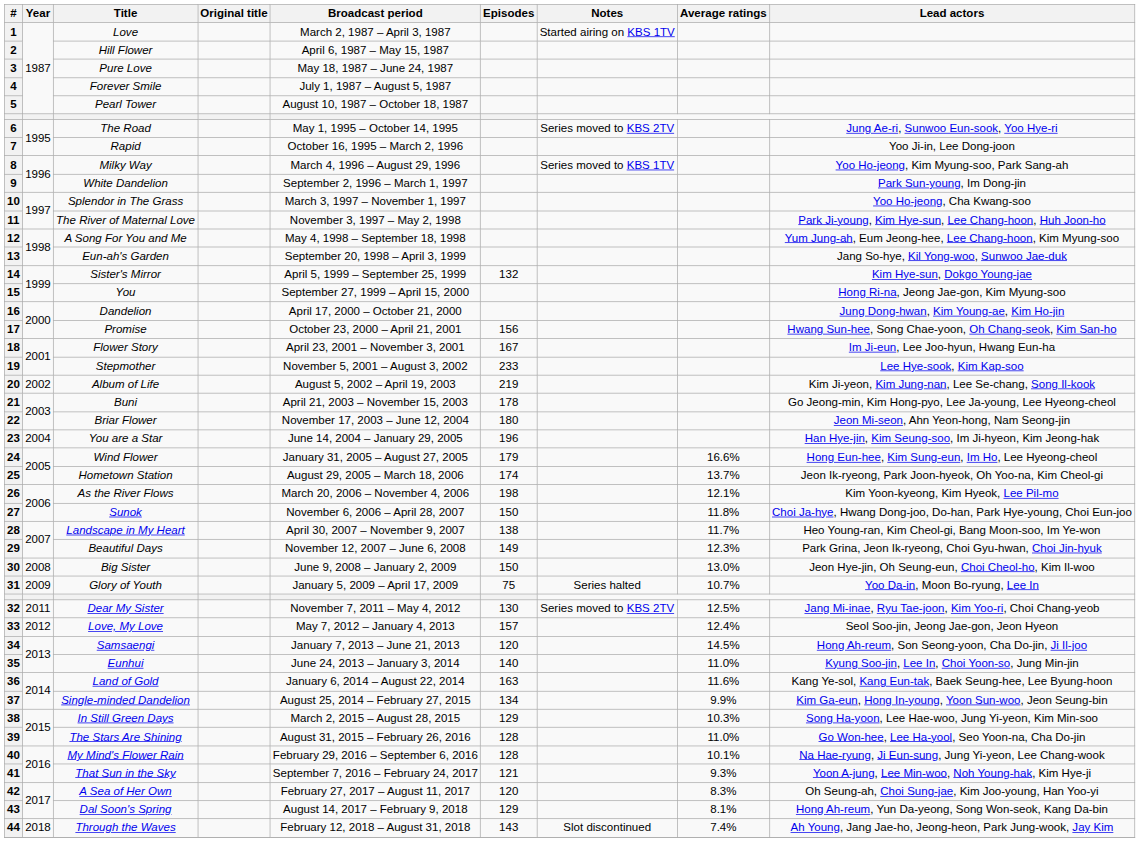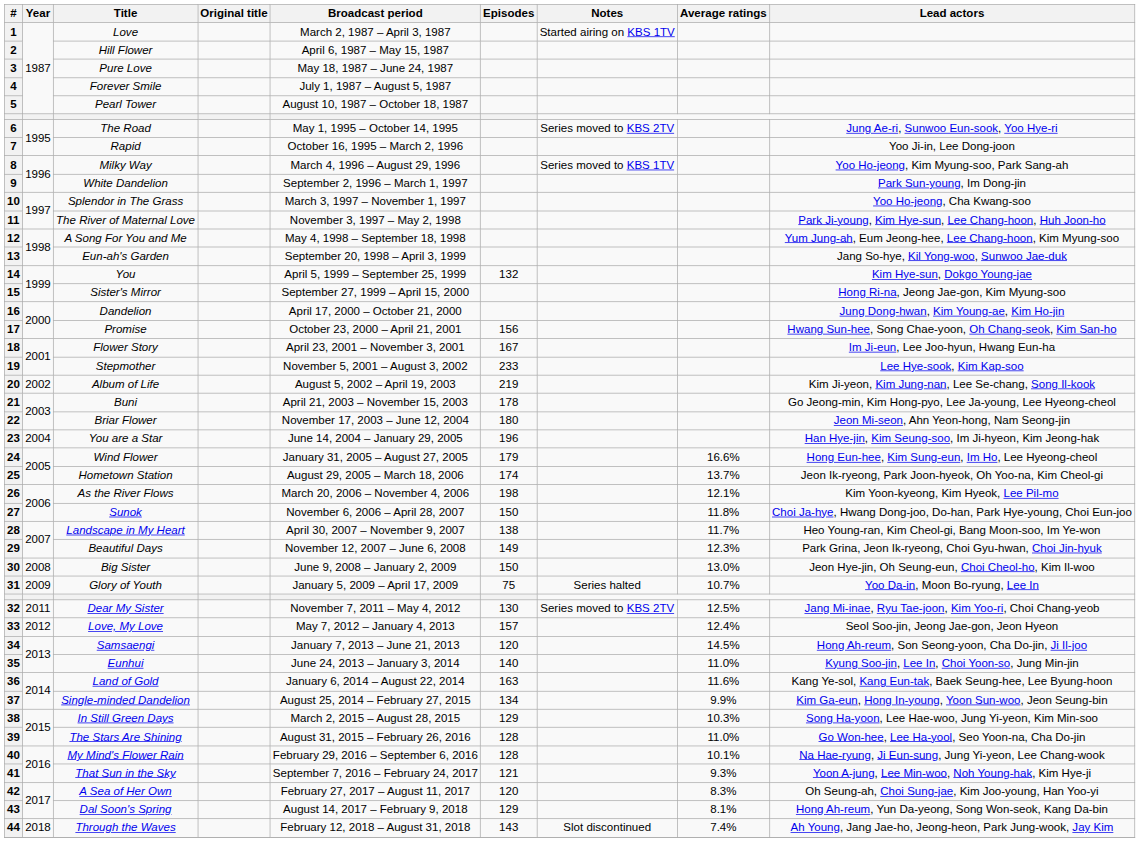 <table class="wikitable sortable" style="text-align:center">
 <tr>
 <th>#</th>
 <th>Year</th>
 <th>Title</th>
 <th>Original title</th>
 <th>Broadcast period</th>
 <th>Episodes</th>
 <th>Notes</th>
 <th>Average ratings</th>
 <th>Lead actors</th>
 </tr>
 <tr>
 <th>1</th>
 <td rowspan="5">1987</td>
 <td><em>Love</em></td>
 <td></td>
 <td>March 2, 1987 – April 3, 1987</td>
 <td></td>
 <td>Started airing on <a href='#'>KBS 1TV</a></td>
 <td></td>
 <td></td>
 </tr>
 <tr>
 <th>2</th>
 <td><em>Hill Flower</em></td>
 <td></td>
 <td>April 6, 1987 – May 15, 1987</td>
 <td></td>
 <td></td>
 <td></td>
 <td></td>
 </tr>
 <tr>
 <th>3</th>
 <td><em>Pure Love</em></td>
 <td></td>
 <td>May 18, 1987 – June 24, 1987</td>
 <td></td>
 <td></td>
 <td></td>
 <td></td>
 </tr>
 <tr>
 <th>4</th>
 <td><em>Forever Smile</em></td>
 <td></td>
 <td>July 1, 1987 – August 5, 1987</td>
 <td></td>
 <td></td>
 <td></td>
 <td></td>
 </tr>
 <tr>
 <th>5</th>
 <td><em>Pearl Tower</em></td>
 <td></td>
 <td>August 10, 1987 – October 18, 1987</td>
 <td></td>
 <td></td>
 <td></td>
 <td></td>
 </tr>
 <tr>
 <th></th>
 <th></th>
 <th></th>
 <th></th>
 <th></th>
 <th></th>
 </tr>
 <tr>
 <th>6</th>
 <td rowspan="2">1995</td>
 <td><em>The Road</em></td>
 <td></td>
 <td>May 1, 1995 – October 14, 1995</td>
 <td></td>
 <td>Series moved to <a href='#'>KBS 2TV</a></td>
 <td></td>
 <td><a href='#'>Jung Ae-ri</a>, <a href='#'>Sunwoo Eun-sook</a>, <a href='#'>Yoo Hye-ri</a></td>
 </tr>
 <tr>
 <th>7</th>
 <td><em>Rapid</em></td>
 <td></td>
 <td>October 16, 1995 – March 2, 1996</td>
 <td></td>
 <td></td>
 <td></td>
 <td>Yoo Ji-in, Lee Dong-joon</td>
 </tr>
 <tr>
 <th>8</th>
 <td rowspan="2">1996</td>
 <td><em>Milky Way</em></td>
 <td></td>
 <td>March 4, 1996 – August 29, 1996</td>
 <td></td>
 <td>Series moved to <a href='#'>KBS 1TV</a></td>
 <td></td>
 <td><a href='#'>Yoo Ho-jeong</a>, Kim Myung-soo, Park Sang-ah</td>
 </tr>
 <tr>
 <th>9</th>
 <td><em>White Dandelion</em></td>
 <td></td>
 <td>September 2, 1996 – March 1, 1997</td>
 <td></td>
 <td></td>
 <td></td>
 <td><a href='#'>Park Sun-young</a>, Im Dong-jin</td>
 </tr>
 <tr>
 <th>10</th>
 <td rowspan="2">1997</td>
 <td><em>Splendor in The Grass</em></td>
 <td></td>
 <td>March 3, 1997 – November 1, 1997</td>
 <td></td>
 <td></td>
 <td></td>
 <td><a href='#'>Yoo Ho-jeong</a>, Cha Kwang-soo</td>
 </tr>
 <tr>
 <th>11</th>
 <td><em>The River of Maternal Love</em></td>
 <td></td>
 <td>November 3, 1997 – May 2, 1998</td>
 <td></td>
 <td></td>
 <td></td>
 <td><a href='#'>Park Ji-young</a>, <a href='#'>Kim Hye-sun</a>, <a href='#'>Lee Chang-hoon</a>, <a href='#'>Huh Joon-ho</a></td>
 </tr>
 <tr>
 <th>12</th>
 <td rowspan="2">1998</td>
 <td><em>A Song For You and Me</em></td>
 <td></td>
 <td>May 4, 1998 – September 18, 1998</td>
 <td></td>
 <td></td>
 <td></td>
 <td><a href='#'>Yum Jung-ah</a>, Eum Jeong-hee, <a href='#'>Lee Chang-hoon</a>, Kim Myung-soo</td>
 </tr>
 <tr>
 <th>13</th>
 <td><em>Eun-ah's Garden</em></td>
 <td></td>
 <td>September 20, 1998 – April 3, 1999</td>
 <td></td>
 <td></td>
 <td></td>
 <td>Jang So-hye, <a href='#'>Kil Yong-woo</a>, <a href='#'>Sunwoo Jae-duk</a></td>
 </tr>
 <tr>
 <th>14</th>
 <td rowspan="2">1999</td>
-<td><em>Sister's Mirror</em></td>
+<td><em>You</em></td>
 <td></td>
 <td>April 5, 1999 – September 25, 1999</td>
 <td>132</td>
 <td></td>
 <td></td>
 <td><a href='#'>Kim Hye-sun</a>, <a href='#'>Dokgo Young-jae</a></td>
 </tr>
 <tr>
 <th>15</th>
-<td><em>You</em></td>
+<td><em>Sister's Mirror</em></td>
 <td></td>
 <td>September 27, 1999 – April 15, 2000</td>
 <td></td>
 <td></td>
 <td></td>
 <td><a href='#'>Hong Ri-na</a>, Jeong Jae-gon, Kim Myung-soo</td>
 </tr>
 <tr>
 <th>16</th>
 <td rowspan="2">2000</td>
 <td><em>Dandelion</em></td>
 <td></td>
 <td>April 17, 2000 – October 21, 2000</td>
 <td></td>
 <td></td>
 <td></td>
 <td><a href='#'>Jung Dong-hwan</a>, <a href='#'>Kim Young-ae</a>, <a href='#'>Kim Ho-jin</a></td>
 </tr>
 <tr>
 <th>17</th>
 <td><em>Promise</em></td>
 <td></td>
 <td>October 23, 2000 – April 21, 2001</td>
 <td>156</td>
 <td></td>
 <td></td>
 <td><a href='#'>Hwang Sun-hee</a>, Song Chae-yoon, <a href='#'>Oh Chang-seok</a>, <a href='#'>Kim San-ho</a></td>
 </tr>
 <tr>
 <th>18</th>
 <td rowspan="2">2001</td>
 <td><em>Flower Story</em></td>
 <td></td>
 <td>April 23, 2001 – November 3, 2001</td>
 <td>167</td>
 <td></td>
 <td></td>
 <td><a href='#'>Im Ji-eun</a>, Lee Joo-hyun, Hwang Eun-ha</td>
 </tr>
 <tr>
 <th>19</th>
 <td><em>Stepmother</em></td>
 <td></td>
 <td>November 5, 2001 – August 3, 2002</td>
 <td>233</td>
 <td></td>
 <td></td>
 <td><a href='#'>Lee Hye-sook</a>, <a href='#'>Kim Kap-soo</a></td>
 </tr>
 <tr>
 <th>20</th>
 <td>2002</td>
 <td><em>Album of Life</em></td>
 <td></td>
 <td>August 5, 2002 – April 19, 2003</td>
 <td>219</td>
 <td></td>
 <td></td>
 <td>Kim Ji-yeon, <a href='#'>Kim Jung-nan</a>, Lee Se-chang, <a href='#'>Song Il-kook</a></td>
 </tr>
 <tr>
 <th>21</th>
 <td rowspan="2">2003</td>
 <td><em>Buni</em></td>
 <td></td>
 <td>April 21, 2003 – November 15, 2003</td>
 <td>178</td>
 <td></td>
 <td></td>
 <td>Go Jeong-min, Kim Hong-pyo, Lee Ja-young, Lee Hyeong-cheol</td>
 </tr>
 <tr>
 <th>22</th>
 <td><em>Briar Flower</em></td>
 <td></td>
 <td>November 17, 2003 – June 12, 2004</td>
 <td>180</td>
 <td></td>
 <td></td>
 <td><a href='#'>Jeon Mi-seon</a>, Ahn Yeon-hong, Nam Seong-jin</td>
 </tr>
 <tr>
 <th>23</th>
 <td>2004</td>
 <td><em>You are a Star</em></td>
 <td></td>
 <td>June 14, 2004 – January 29, 2005</td>
 <td>196</td>
 <td></td>
 <td></td>
 <td><a href='#'>Han Hye-jin</a>, <a href='#'>Kim Seung-soo</a>, Im Ji-hyeon, Kim Jeong-hak</td>
 </tr>
 <tr>
 <th>24</th>
 <td rowspan="2">2005</td>
 <td><em>Wind Flower</em></td>
 <td></td>
 <td>January 31, 2005 – August 27, 2005</td>
 <td>179</td>
 <td></td>
 <td>16.6%</td>
 <td><a href='#'>Hong Eun-hee</a>, <a href='#'>Kim Sung-eun</a>, <a href='#'>Im Ho</a>, Lee Hyeong-cheol</td>
 </tr>
 <tr>
 <th>25</th>
 <td><em>Hometown Station</em></td>
 <td></td>
 <td>August 29, 2005 – March 18, 2006</td>
 <td>174</td>
 <td></td>
 <td>13.7%</td>
 <td>Jeon Ik-ryeong, Park Joon-hyeok, Oh Yoo-na, Kim Cheol-gi</td>
 </tr>
 <tr>
 <th>26</th>
 <td rowspan="2">2006</td>
 <td><em>As the River Flows</em></td>
 <td></td>
 <td>March 20, 2006 – November 4, 2006</td>
 <td>198</td>
 <td></td>
 <td>12.1%</td>
 <td>Kim Yoon-kyeong, Kim Hyeok, <a href='#'>Lee Pil-mo</a></td>
 </tr>
 <tr>
 <th>27</th>
 <td><em><a href='#'>Sunok</a></em></td>
 <td></td>
 <td>November 6, 2006 – April 28, 2007</td>
 <td>150</td>
 <td></td>
 <td>11.8%</td>
 <td><a href='#'>Choi Ja-hye</a>, Hwang Dong-joo, Do-han, Park Hye-young, Choi Eun-joo</td>
 </tr>
 <tr>
 <th>28</th>
 <td rowspan="2">2007</td>
 <td><em><a href='#'>Landscape in My Heart</a></em></td>
 <td></td>
 <td>April 30, 2007 – November 9, 2007</td>
 <td>138</td>
 <td></td>
 <td>11.7%</td>
 <td>Heo Young-ran, Kim Cheol-gi, Bang Moon-soo, Im Ye-won</td>
 </tr>
 <tr>
 <th>29</th>
 <td><em>Beautiful Days</em></td>
 <td></td>
 <td>November 12, 2007 – June 6, 2008</td>
 <td>149</td>
 <td></td>
 <td>12.3%</td>
 <td>Park Grina, Jeon Ik-ryeong, Choi Gyu-hwan, <a href='#'>Choi Jin-hyuk</a></td>
 </tr>
 <tr>
 <th>30</th>
 <td>2008</td>
 <td><em>Big Sister</em></td>
 <td></td>
 <td>June 9, 2008 – January 2, 2009</td>
 <td>150</td>
 <td></td>
 <td>13.0%</td>
 <td>Jeon Hye-jin, Oh Seung-eun, <a href='#'>Choi Cheol-ho</a>, Kim Il-woo</td>
 </tr>
 <tr>
 <th>31</th>
 <td>2009</td>
 <td><em>Glory of Youth</em></td>
 <td></td>
 <td>January 5, 2009 – April 17, 2009</td>
 <td>75</td>
 <td>Series halted</td>
 <td>10.7%</td>
 <td><a href='#'>Yoo Da-in</a>, Moon Bo-ryung, <a href='#'>Lee In</a></td>
 </tr>
 <tr>
 <th></th>
 <th></th>
 <th></th>
 <th></th>
 <th></th>
 <th></th>
 </tr>
 <tr>
 <th>32</th>
 <td>2011</td>
 <td><em><a href='#'>Dear My Sister</a></em></td>
 <td></td>
 <td>November 7, 2011 – May 4, 2012</td>
 <td>130</td>
 <td>Series moved to <a href='#'>KBS 2TV</a></td>
 <td>12.5%</td>
 <td><a href='#'>Jang Mi-inae</a>, <a href='#'>Ryu Tae-joon</a>, <a href='#'>Kim Yoo-ri</a>, Choi Chang-yeob</td>
 </tr>
 <tr>
 <th>33</th>
 <td>2012</td>
 <td><em><a href='#'>Love, My Love</a></em></td>
 <td></td>
 <td>May 7, 2012 – January 4, 2013</td>
 <td>157</td>
 <td></td>
 <td>12.4%</td>
 <td>Seol Soo-jin, Jeong Jae-gon, Jeon Hyeon</td>
 </tr>
 <tr>
 <th>34</th>
 <td rowspan="2">2013</td>
 <td><em><a href='#'>Samsaengi</a></em></td>
 <td></td>
 <td>January 7, 2013 – June 21, 2013</td>
 <td>120</td>
 <td></td>
 <td>14.5%</td>
 <td><a href='#'>Hong Ah-reum</a>, Son Seong-yoon, Cha Do-jin, <a href='#'>Ji Il-joo</a></td>
 </tr>
 <tr>
 <th>35</th>
 <td><em><a href='#'>Eunhui</a></em></td>
 <td></td>
 <td>June 24, 2013 – January 3, 2014</td>
 <td>140</td>
 <td></td>
 <td>11.0%</td>
 <td><a href='#'>Kyung Soo-jin</a>, <a href='#'>Lee In</a>, <a href='#'>Choi Yoon-so</a>, Jung Min-jin</td>
 </tr>
 <tr>
 <th>36</th>
 <td rowspan="2">2014</td>
 <td><em><a href='#'>Land of Gold</a></em></td>
 <td></td>
 <td>January 6, 2014 – August 22, 2014</td>
 <td>163</td>
 <td></td>
 <td>11.6%</td>
 <td>Kang Ye-sol, <a href='#'>Kang Eun-tak</a>, Baek Seung-hee, Lee Byung-hoon</td>
 </tr>
 <tr>
 <th>37</th>
 <td><em><a href='#'>Single-minded Dandelion</a></em></td>
 <td></td>
 <td>August 25, 2014 – February 27, 2015</td>
 <td>134</td>
 <td></td>
 <td>9.9%</td>
 <td><a href='#'>Kim Ga-eun</a>, <a href='#'>Hong In-young</a>, <a href='#'>Yoon Sun-woo</a>, Jeon Seung-bin</td>
 </tr>
 <tr>
 <th>38</th>
 <td rowspan="2">2015</td>
 <td><em><a href='#'>In Still Green Days</a></em></td>
 <td></td>
 <td>March 2, 2015 – August 28, 2015</td>
 <td>129</td>
 <td></td>
 <td>10.3%</td>
 <td><a href='#'>Song Ha-yoon</a>, Lee Hae-woo, Jung Yi-yeon, Kim Min-soo</td>
 </tr>
 <tr>
 <th>39</th>
 <td><em><a href='#'>The Stars Are Shining</a></em></td>
 <td></td>
 <td>August 31, 2015 – February 26, 2016</td>
 <td>128</td>
 <td></td>
 <td>11.0%</td>
 <td><a href='#'>Go Won-hee</a>, <a href='#'>Lee Ha-yool</a>, Seo Yoon-na, Cha Do-jin</td>
 </tr>
 <tr>
 <th>40</th>
 <td rowspan="2">2016</td>
 <td><em><a href='#'>My Mind's Flower Rain</a></em></td>
 <td></td>
 <td>February 29, 2016 – September 6, 2016</td>
 <td>128</td>
 <td></td>
 <td>10.1%</td>
 <td><a href='#'>Na Hae-ryung</a>, <a href='#'>Ji Eun-sung</a>, Jung Yi-yeon, Lee Chang-wook</td>
 </tr>
 <tr>
 <th>41</th>
 <td><em><a href='#'>That Sun in the Sky</a></em></td>
 <td></td>
 <td>September 7, 2016 – February 24, 2017</td>
 <td>121</td>
 <td></td>
 <td>9.3%</td>
 <td><a href='#'>Yoon A-jung</a>, <a href='#'>Lee Min-woo</a>, <a href='#'>Noh Young-hak</a>, Kim Hye-ji</td>
 </tr>
 <tr>
 <th>42</th>
 <td rowspan="2">2017</td>
 <td><em><a href='#'>A Sea of Her Own</a></em></td>
 <td></td>
 <td>February 27, 2017 – August 11, 2017</td>
 <td>120</td>
 <td></td>
 <td>8.3%</td>
 <td>Oh Seung-ah, <a href='#'>Choi Sung-jae</a>, Kim Joo-young, Han Yoo-yi</td>
 </tr>
 <tr>
 <th>43</th>
 <td><em><a href='#'>Dal Soon's Spring</a></em></td>
 <td></td>
 <td>August 14, 2017 – February 9, 2018</td>
 <td>129</td>
 <td></td>
 <td>8.1%</td>
 <td><a href='#'>Hong Ah-reum</a>, Yun Da-yeong, Song Won-seok, Kang Da-bin</td>
 </tr>
 <tr>
 <th>44</th>
 <td>2018</td>
 <td><em><a href='#'>Through the Waves</a></em></td>
 <td></td>
 <td>February 12, 2018 – August 31, 2018</td>
 <td>143</td>
 <td>Slot discontinued</td>
 <td>7.4%</td>
 <td><a href='#'>Ah Young</a>, Jang Jae-ho, Jeong-heon, Park Jung-wook, <a href='#'>Jay Kim</a></td>
 </tr>
 <tr>
 </tr>
 </table>
